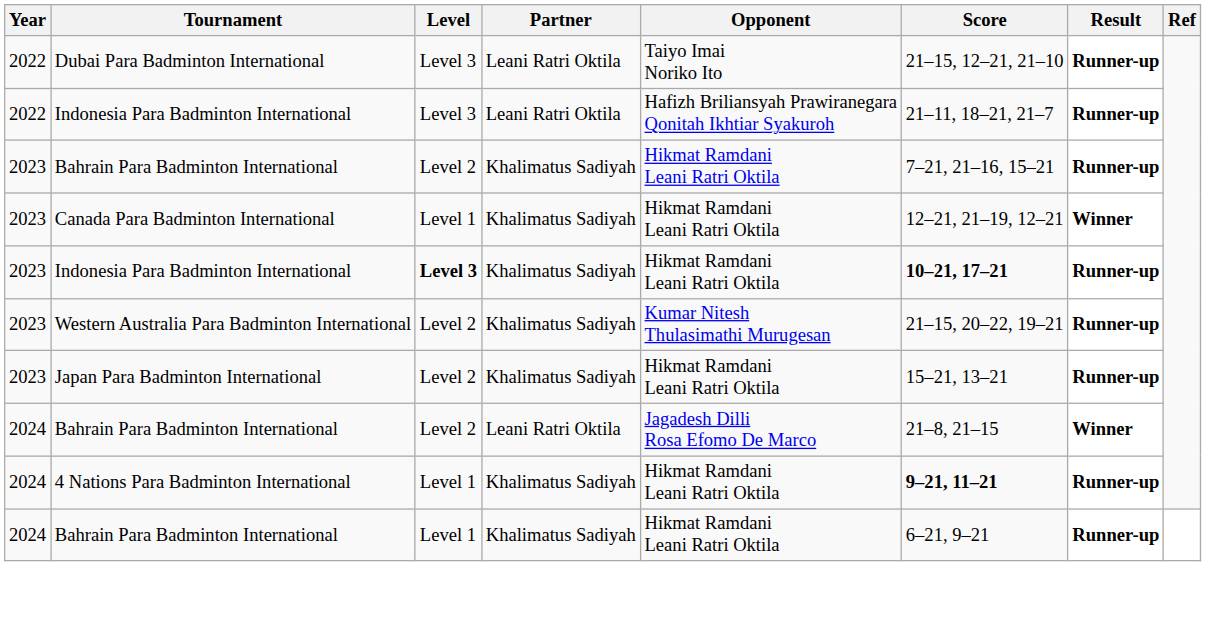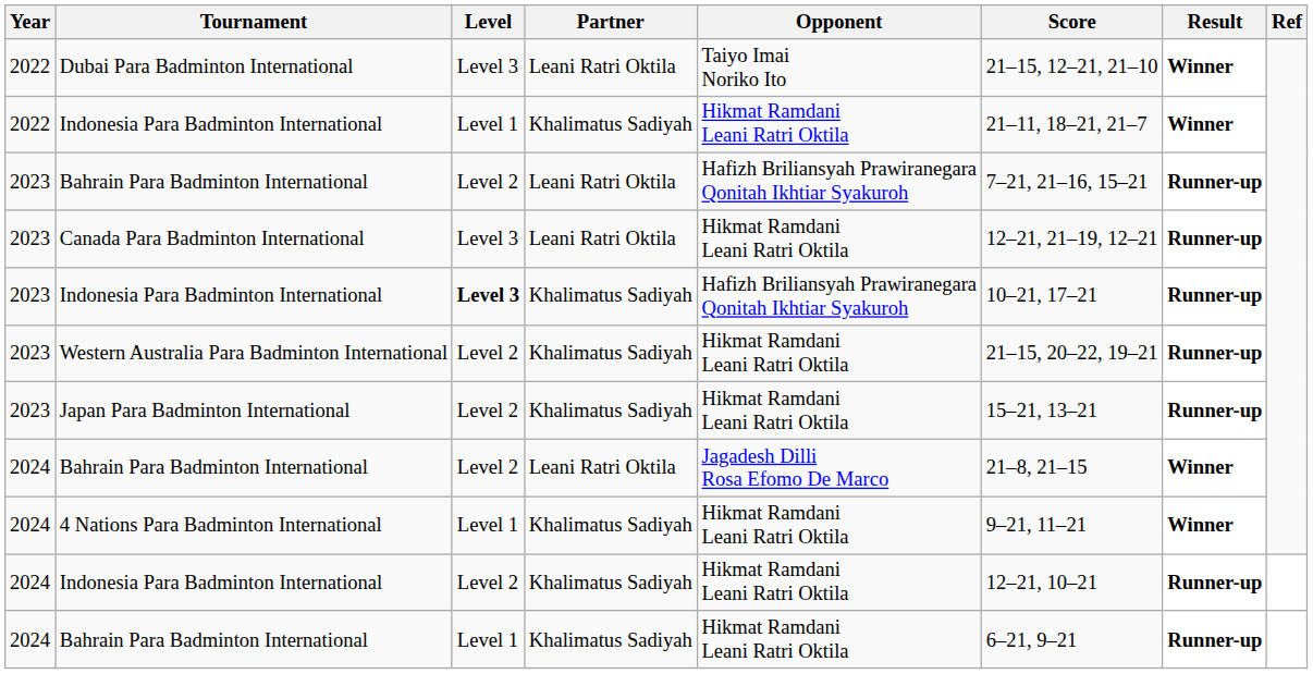 <table class="sortable wikitable" style="font-size: 90%;">
 <tr>
 <th>Year</th>
 <th>Tournament</th>
 <th>Level</th>
 <th>Partner</th>
 <th>Opponent</th>
 <th>Score</th>
 <th>Result</th>
 <th>Ref</th>
 </tr>
 <tr>
 <td align="center">2022</td>
 <td align="left">Dubai Para Badminton International</td>
 <td align="left">Level 3</td>
 <td align="left"> Leani Ratri Oktila</td>
 <td align="left"> Taiyo Imai<br> Noriko Ito</td>
 <td align="left">21–15, 12–21, 21–10</td>
-<td style="text-align:left; background:white"> <strong>Runner-up</strong></td>
+<td style="text-align:left; background:white"> <strong>Winner</strong></td>
 </tr>
 <tr>
 <td align="center">2022</td>
 <td align="left">Indonesia Para Badminton International</td>
-<td align="left">Level 3</td>
-<td align="left"> Leani Ratri Oktila</td>
-<td align="left"> Hafizh Briliansyah Prawiranegara<br> <a href='#'>Qonitah Ikhtiar Syakuroh</a></td>
+<td align="left">Level 1</td>
+<td align="left"> Khalimatus Sadiyah</td>
+<td align="left"> <a href='#'>Hikmat Ramdani</a> <br>  <a href='#'>Leani Ratri Oktila</a></td>
 <td align="left">21–11, 18–21, 21–7</td>
-<td style="text-align:left; background:white"> <strong>Runner-up</strong></td>
+<td style="text-align:left; background:white"> <strong>Winner</strong></td>
 </tr>
 <tr>
 <td align="center">2023</td>
 <td align="left">Bahrain Para Badminton International</td>
 <td align="left">Level 2</td>
-<td align="left"> Khalimatus Sadiyah</td>
-<td align="left"> <a href='#'>Hikmat Ramdani</a> <br>  <a href='#'>Leani Ratri Oktila</a></td>
+<td align="left"> Leani Ratri Oktila</td>
+<td align="left"> Hafizh Briliansyah Prawiranegara<br> <a href='#'>Qonitah Ikhtiar Syakuroh</a></td>
 <td align="left">7–21, 21–16, 15–21</td>
 <td style="text-align:left; background:white"> <strong>Runner-up</strong></td>
 </tr>
 <tr>
 <td align="center">2023</td>
 <td align="left">Canada Para Badminton International</td>
-<td align="left">Level 1</td>
-<td align="left"> Khalimatus Sadiyah</td>
+<td align="left">Level 3</td>
+<td align="left"> Leani Ratri Oktila</td>
 <td align="left"> Hikmat Ramdani<br>  Leani Ratri Oktila</td>
 <td align="left">12–21, 21–19, 12–21</td>
-<td style="text-align:left; background:white"> <strong>Winner</strong></td>
+<td style="text-align:left; background:white"> <strong>Runner-up</strong></td>
 </tr>
 <tr>
 <td align="center">2023</td>
 <td align="left">Indonesia Para Badminton International</td>
 <td align="left"><strong>Level 3</strong></td>
 <td align="left"> Khalimatus Sadiyah</td>
-<td align="left"> Hikmat Ramdani<br>  Leani Ratri Oktila</td>
-<td align="left"><strong>10–21, 17–21</strong></td>
+<td align="left"> Hafizh Briliansyah Prawiranegara<br> <a href='#'>Qonitah Ikhtiar Syakuroh</a></td>
+<td align="left">10–21, 17–21</td>
 <td style="text-align:left; background:white"> <strong>Runner-up</strong></td>
 </tr>
 <tr>
 <td align="center">2023</td>
 <td align="left">Western Australia Para Badminton International</td>
 <td align="left">Level 2</td>
 <td align="left"> Khalimatus Sadiyah</td>
-<td align="left"> <a href='#'>Kumar Nitesh</a><br>  <a href='#'>Thulasimathi Murugesan</a></td>
+<td align="left"> Hikmat Ramdani<br>  Leani Ratri Oktila</td>
 <td align="left">21–15, 20–22, 19–21</td>
 <td style="text-align:left; background:white"> <strong>Runner-up</strong></td>
 </tr>
 <tr>
 <td align="center">2023</td>
 <td align="left">Japan Para Badminton International</td>
 <td>Level 2</td>
 <td align="left"> Khalimatus Sadiyah</td>
 <td align="left"> Hikmat Ramdani<br>  Leani Ratri Oktila</td>
 <td align="left">15–21, 13–21</td>
 <td style="text-align:left; background:white"> <strong>Runner-up</strong></td>
 </tr>
 <tr>
 <td align="center">2024</td>
 <td align="left">Bahrain Para Badminton International</td>
 <td align="left">Level 2</td>
 <td align="left"> Leani Ratri Oktila</td>
 <td align="left"> <a href='#'>Jagadesh Dilli</a> <br>  <a href='#'>Rosa Efomo De Marco</a></td>
 <td align="left">21–8, 21–15</td>
 <td style="text-align:left; background:white"> <strong>Winner</strong></td>
 </tr>
 <tr>
 <td align="center">2024</td>
 <td align="left">4 Nations Para Badminton International</td>
 <td align="left">Level 1</td>
 <td align="left"> Khalimatus Sadiyah</td>
 <td align="left"> Hikmat Ramdani<br>  Leani Ratri Oktila</td>
-<td align="left"><strong>9–21, 11–21</strong></td>
+<td align="left">9–21, 11–21</td>
+<td style="text-align:left; background:white"> <strong>Winner</strong></td>
+</tr>
+<tr>
+<td align="center">2024</td>
+<td align="left">Indonesia Para Badminton International</td>
+<td align="left">Level 2</td>
+<td align="left"> Khalimatus Sadiyah</td>
+<td align="left"> Hikmat Ramdani<br>  Leani Ratri Oktila</td>
+<td align="left">12–21, 10–21</td>
 <td style="text-align:left; background:white"> <strong>Runner-up</strong></td>
+<td style="text-align:center; background:white"></td>
 </tr>
 <tr>
 <td align="center">2024</td>
 <td align="left">Bahrain Para Badminton International</td>
 <td align="left">Level 1</td>
 <td align="left"> Khalimatus Sadiyah</td>
 <td align="left"> Hikmat Ramdani<br>  Leani Ratri Oktila</td>
 <td align="left">6–21, 9–21</td>
 <td style="text-align:left; background:white"> <strong>Runner-up</strong></td>
 <td style="text-align:center; background:white"></td>
 </tr>
 </table>
